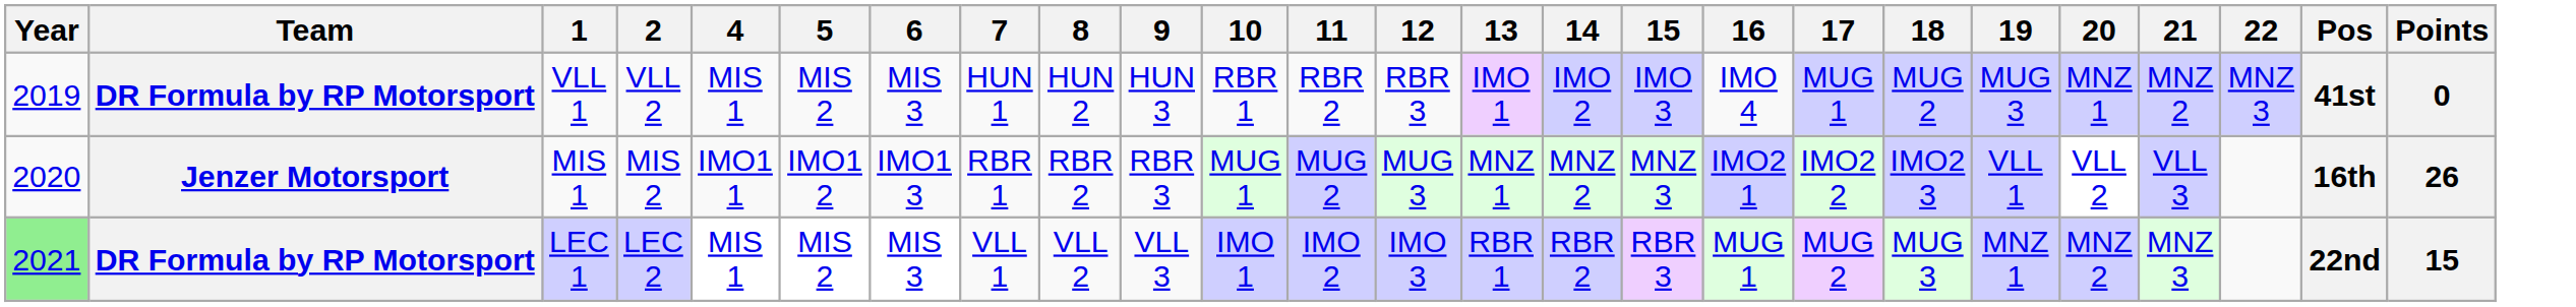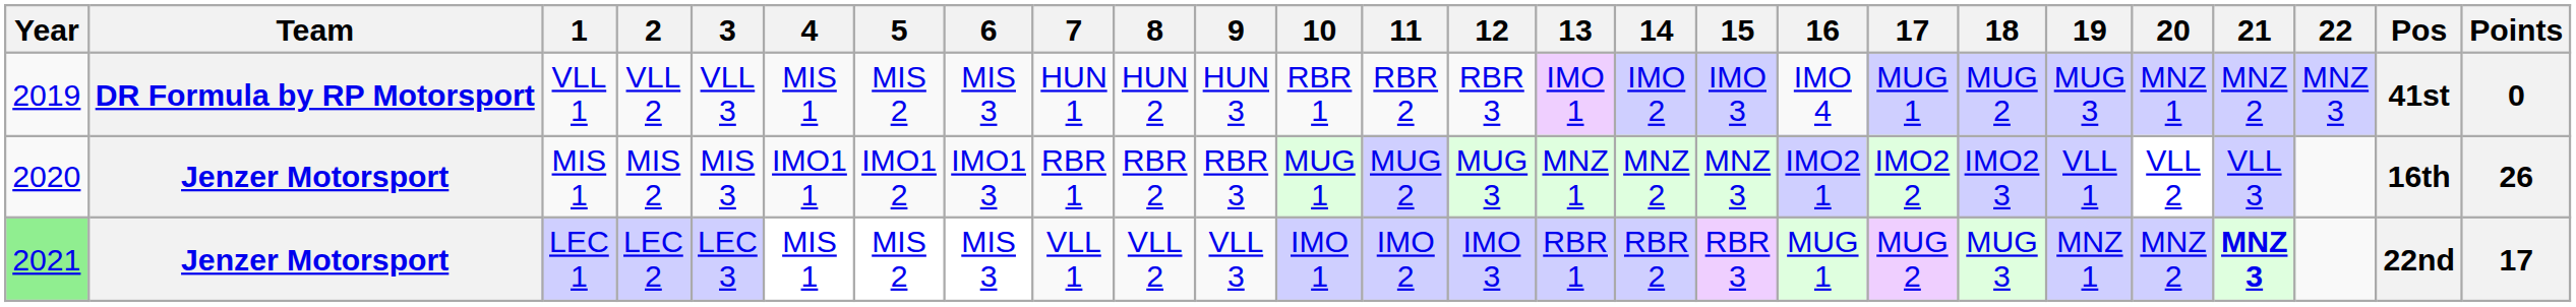 <table class="wikitable" style="text-align:center; font-size:85%;">
 <tr>
 <th>Year</th>
 <th>Team</th>
 <th>1</th>
 <th>2</th>
+<th>3</th>
 <th>4</th>
 <th>5</th>
 <th>6</th>
 <th>7</th>
 <th>8</th>
 <th>9</th>
 <th>10</th>
 <th>11</th>
 <th>12</th>
 <th>13</th>
 <th>14</th>
 <th>15</th>
 <th>16</th>
 <th>17</th>
 <th>18</th>
 <th>19</th>
 <th>20</th>
 <th>21</th>
 <th>22</th>
 <th>Pos</th>
 <th>Points</th>
 </tr>
 <tr>
 <td><a href='#'>2019</a></td>
 <th nowrap><a href='#'>DR Formula by RP Motorsport</a></th>
 <td><a href='#'>VLL<br>1</a></td>
 <td><a href='#'>VLL<br>2</a></td>
+<td><a href='#'>VLL<br>3</a></td>
 <td><a href='#'>MIS<br>1</a></td>
 <td><a href='#'>MIS<br>2</a></td>
 <td><a href='#'>MIS<br>3</a></td>
 <td><a href='#'>HUN<br>1</a></td>
 <td><a href='#'>HUN<br>2</a></td>
 <td><a href='#'>HUN<br>3</a></td>
 <td><a href='#'>RBR<br>1</a></td>
 <td><a href='#'>RBR<br>2</a></td>
 <td><a href='#'>RBR<br>3</a></td>
 <td style="background:#EFCFFF;"><a href='#'>IMO<br>1</a><br></td>
 <td style="background:#CFCFFF;"><a href='#'>IMO<br>2</a><br></td>
 <td style="background:#CFCFFF;"><a href='#'>IMO<br>3</a><br></td>
 <td><a href='#'>IMO<br>4</a></td>
 <td style="background:#CFCFFF;"><a href='#'>MUG<br>1</a><br></td>
 <td style="background:#CFCFFF;"><a href='#'>MUG<br>2</a><br></td>
 <td style="background:#CFCFFF;"><a href='#'>MUG<br>3</a><br></td>
 <td style="background:#CFCFFF;"><a href='#'>MNZ<br>1</a><br></td>
 <td style="background:#CFCFFF;"><a href='#'>MNZ<br>2</a><br></td>
 <td style="background:#CFCFFF;"><a href='#'>MNZ<br>3</a><br></td>
 <th>41st</th>
 <th>0</th>
 </tr>
 <tr>
 <td><a href='#'>2020</a></td>
 <th nowrap><a href='#'>Jenzer Motorsport</a></th>
 <td><a href='#'>MIS<br>1</a></td>
 <td><a href='#'>MIS<br>2</a></td>
+<td><a href='#'>MIS<br>3</a></td>
 <td><a href='#'>IMO1<br>1</a></td>
 <td><a href='#'>IMO1<br>2</a></td>
 <td><a href='#'>IMO1<br>3</a></td>
 <td><a href='#'>RBR<br>1</a></td>
 <td><a href='#'>RBR<br>2</a></td>
 <td><a href='#'>RBR<br>3</a></td>
 <td style="background:#DFFFDF;"><a href='#'>MUG<br>1</a><br></td>
 <td style="background:#CFCFFF;"><a href='#'>MUG<br>2</a><br></td>
 <td style="background:#DFFFDF;"><a href='#'>MUG<br>3</a><br></td>
 <td style="background:#DFFFDF;"><a href='#'>MNZ<br>1</a><br></td>
 <td style="background:#DFFFDF;"><a href='#'>MNZ<br>2</a><br></td>
 <td style="background:#DFFFDF;"><a href='#'>MNZ<br>3</a><br></td>
 <td style="background:#CFCFFF;"><a href='#'>IMO2<br>1</a><br></td>
 <td style="background:#DFFFDF;"><a href='#'>IMO2<br>2</a><br></td>
 <td style="background:#CFCFFF;"><a href='#'>IMO2<br>3</a><br></td>
 <td style="background:#CFCFFF;"><a href='#'>VLL<br>1</a><br></td>
 <td style="background:#FFFFFF;"><a href='#'>VLL<br>2</a><br></td>
 <td style="background:#CFCFFF;"><a href='#'>VLL<br>3</a><br></td>
 <td></td>
 <th>16th</th>
 <th>26</th>
 </tr>
 <tr>
 <td style="background: lightgreen;"><a href='#'>2021</a></td>
-<th nowrap><a href='#'>DR Formula by RP Motorsport</a></th>
+<th nowrap><a href='#'>Jenzer Motorsport</a></th>
 <td style="background:#CFCFFF;"><a href='#'>LEC<br>1</a><br></td>
 <td style="background:#CFCFFF;"><a href='#'>LEC<br>2</a><br></td>
+<td style="background:#CFCFFF;"><a href='#'>LEC<br>3</a><br></td>
 <td style="background:#FFFFFF;"><a href='#'>MIS<br>1</a><br></td>
 <td style="background:#FFFFFF;"><a href='#'>MIS<br>2</a><br></td>
 <td style="background:#FFFFFF;"><a href='#'>MIS<br>3</a><br></td>
 <td><a href='#'>VLL<br>1</a></td>
 <td><a href='#'>VLL<br>2</a></td>
 <td><a href='#'>VLL<br>3</a></td>
 <td style="background:#CFCFFF;"><a href='#'>IMO<br>1</a><br></td>
 <td style="background:#CFCFFF;"><a href='#'>IMO<br>2</a><br></td>
 <td style="background:#CFCFFF;"><a href='#'>IMO<br>3</a><br></td>
 <td style="background:#CFCFFF;"><a href='#'>RBR<br>1</a><br></td>
 <td style="background:#CFCFFF;"><a href='#'>RBR<br>2</a><br></td>
 <td style="background:#EFCFFF;"><a href='#'>RBR<br>3</a><br></td>
 <td style="background:#DFFFDF;"><a href='#'>MUG<br>1</a><br></td>
 <td style="background:#EFCFFF;"><a href='#'>MUG<br>2</a><br></td>
 <td style="background:#DFFFDF;"><a href='#'>MUG<br>3</a><br></td>
 <td style="background:#CFCFFF;"><a href='#'>MNZ<br>1</a><br></td>
 <td style="background:#CFCFFF;"><a href='#'>MNZ<br>2</a><br></td>
-<td style="background:#DFFFDF;"><a href='#'>MNZ<br>3</a><br></td>
+<td style="background:#DFFFDF;"><strong><a href='#'>MNZ<br>3</a><br></strong></td>
 <td></td>
 <th>22nd</th>
-<th>15</th>
+<th>17</th>
 </tr>
 </table>
